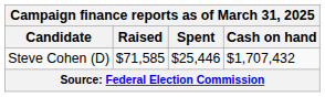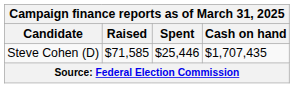 <table class="wikitable sortable">
 <tr>
 <th colspan=4>Campaign finance reports as of March 31, 2025</th>
 </tr>
 <tr style="text-align:center;">
 <th>Candidate</th>
 <th>Raised</th>
 <th>Spent</th>
 <th>Cash on hand</th>
 </tr>
 <tr>
 <td>Steve Cohen (D)</td>
 <td>$71,585</td>
 <td>$25,446</td>
-<td>$1,707,432</td>
+<td>$1,707,435</td>
 </tr>
 <tr>
 <th colspan="4"><small>Source: <a href='#'>Federal Election Commission</a></small></th>
 </tr>
 </table>
